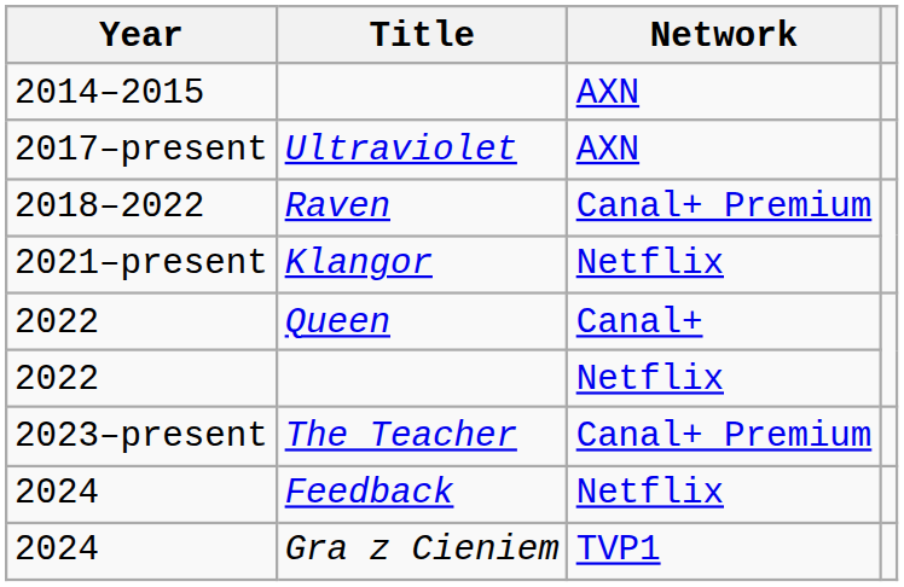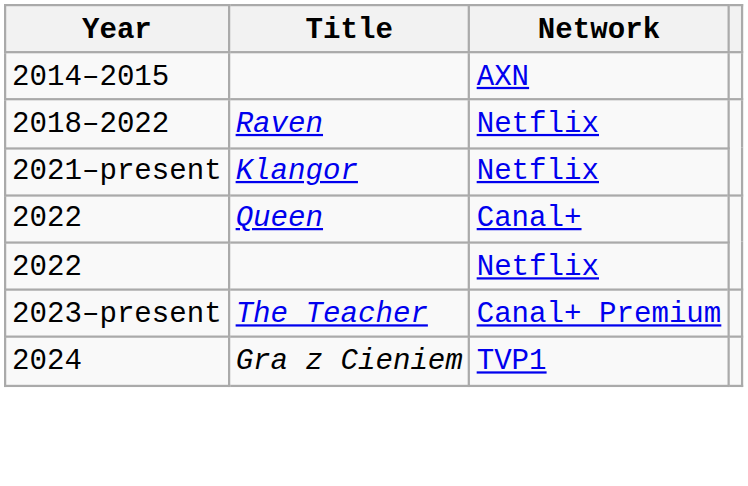 <table class="wikitable plainrowheaders sortable">
 <tr style="text-align:center;">
 <th>Year</th>
 <th>Title</th>
 <th>Network</th>
 <th class="unsortable"></th>
 </tr>
 <tr>
 <td>2014–2015</td>
 <td><em></em></td>
 <td><a href='#'>AXN</a></td>
 <td></td>
 </tr>
 <tr>
-<td>2017–present</td>
-<td><em><a href='#'>Ultraviolet</a></em></td>
-<td><a href='#'>AXN</a></td>
-<td></td>
-</tr>
-<tr>
 <td>2018–2022</td>
 <td><em><a href='#'>Raven</a></em></td>
-<td><a href='#'>Canal+ Premium</a></td>
+<td><a href='#'>Netflix</a></td>
 <td rowspan="2"></td>
 </tr>
 <tr>
 <td>2021–present</td>
 <td><em><a href='#'>Klangor</a></em></td>
 <td><a href='#'>Netflix</a></td>
 </tr>
 <tr>
 <td>2022</td>
 <td><em><a href='#'>Queen</a></em></td>
 <td><a href='#'>Canal+</a></td>
 <td rowspan="2"></td>
 </tr>
 <tr>
 <td>2022</td>
 <td><em></em></td>
 <td><a href='#'>Netflix</a></td>
 </tr>
 <tr>
 <td>2023–present</td>
 <td><em><a href='#'>The Teacher</a></em></td>
 <td><a href='#'>Canal+ Premium</a></td>
 <td></td>
 </tr>
 <tr>
 <td>2024</td>
-<td><em><a href='#'>Feedback</a></em></td>
-<td><a href='#'>Netflix</a></td>
-<td></td>
-</tr>
-<tr>
-<td>2024</td>
 <td><em>Gra z Cieniem</em></td>
 <td><a href='#'>TVP1</a></td>
 <td></td>
 </tr>
 </table>
